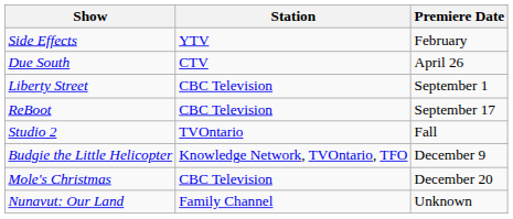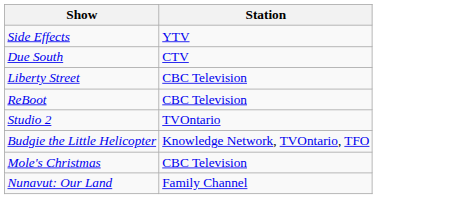 <table class="wikitable">
 <tr>
 <th>Show</th>
 <th>Station</th>
-<th>Premiere Date</th>
 </tr>
 <tr>
 <td><em><a href='#'>Side Effects</a></em></td>
 <td><a href='#'>YTV</a></td>
-<td>February</td>
 </tr>
 <tr>
 <td><em><a href='#'>Due South</a></em></td>
 <td><a href='#'>CTV</a></td>
-<td>April 26</td>
 </tr>
 <tr>
 <td><em><a href='#'>Liberty Street</a></em></td>
 <td><a href='#'>CBC Television</a></td>
-<td>September 1</td>
 </tr>
 <tr>
 <td><em><a href='#'>ReBoot</a></em></td>
 <td><a href='#'>CBC Television</a></td>
-<td>September 17</td>
 </tr>
 <tr>
 <td><em><a href='#'>Studio 2</a></em></td>
 <td><a href='#'>TVOntario</a></td>
-<td>Fall</td>
 </tr>
 <tr>
 <td><em><a href='#'>Budgie the Little Helicopter</a></em></td>
 <td><a href='#'>Knowledge Network</a>, <a href='#'>TVOntario</a>, <a href='#'>TFO</a></td>
-<td>December 9</td>
 </tr>
 <tr>
 <td><em><a href='#'>Mole's Christmas</a></em></td>
 <td><a href='#'>CBC Television</a></td>
-<td>December 20</td>
 </tr>
 <tr>
 <td><em><a href='#'>Nunavut: Our Land</a></em></td>
 <td><a href='#'>Family Channel</a></td>
-<td>Unknown</td>
 </tr>
 </table>
